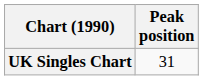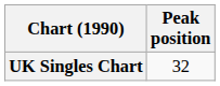 <table class="wikitable plainrowheaders">
 <tr>
 <th scope="col">Chart (1990)</th>
 <th scope="col">Peak<br>position</th>
 </tr>
 <tr>
 <th scope="row">UK Singles Chart</th>
-<td align="center">31</td>
+<td align="center">32</td>
 </tr>
 </table>
